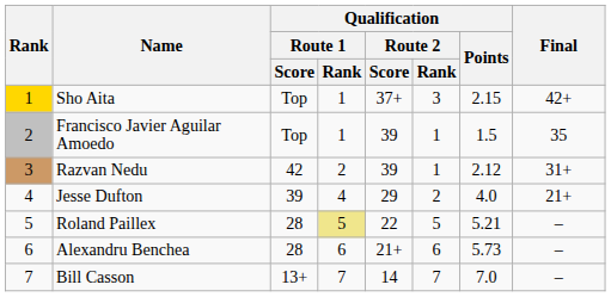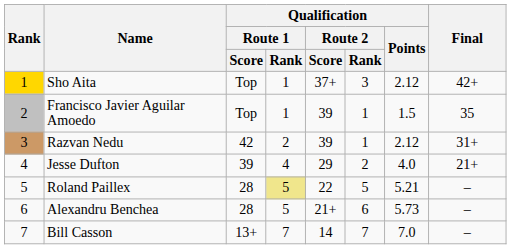 <table class="wikitable sortable mw-collapsible" style="text-align:center">
 <tr>
 <th rowspan="3">Rank</th>
 <th rowspan="3" width="200">Name</th>
 <th colspan="5" rowspan="1">Qualification</th>
 <th rowspan="3" width="80">Final</th>
 </tr>
 <tr>
 <th colspan="2">Route 1</th>
 <th colspan="2">Route 2</th>
 <th rowspan="2">Points</th>
 </tr>
 <tr>
 <th colspan="1" rowspan="1">Score</th>
 <th colspan="1" rowspan="1">Rank</th>
 <th colspan="1" rowspan="1">Score</th>
 <th colspan="1" rowspan="1">Rank</th>
 </tr>
 <tr>
 <td align="center" style="background: gold">1</td>
 <td align="left"> Sho Aita</td>
 <td>Top</td>
 <td>1</td>
 <td>37+</td>
 <td>3</td>
-<td>2.15</td>
+<td>2.12</td>
 <td>42+</td>
 </tr>
 <tr>
 <td align="center" style="background: silver">2</td>
 <td align="left"> Francisco Javier Aguilar Amoedo</td>
 <td>Top</td>
 <td>1</td>
 <td>39</td>
 <td>1</td>
 <td>1.5</td>
 <td>35</td>
 </tr>
 <tr>
 <td align="center" style="background: #cc9966">3</td>
 <td align="left"> Razvan Nedu</td>
 <td>42</td>
 <td>2</td>
 <td>39</td>
 <td>1</td>
 <td>2.12</td>
 <td>31+</td>
 </tr>
 <tr>
 <td align="center">4</td>
 <td align="left"> Jesse Dufton</td>
 <td>39</td>
 <td>4</td>
 <td>29</td>
 <td>2</td>
 <td>4.0</td>
 <td>21+</td>
 </tr>
 <tr>
 <td align="center">5</td>
 <td align="left"> Roland Paillex</td>
 <td>28</td>
 <td style="background: khaki;">5</td>
 <td>22</td>
 <td>5</td>
 <td>5.21</td>
 <td>–</td>
 </tr>
 <tr>
 <td align="center">6</td>
 <td align="left"> Alexandru Benchea</td>
 <td>28</td>
-<td>6</td>
+<td>5</td>
 <td>21+</td>
 <td>6</td>
 <td>5.73</td>
 <td>–</td>
 </tr>
 <tr>
 <td align="center">7</td>
 <td align="left"> Bill Casson</td>
 <td>13+</td>
 <td>7</td>
 <td>14</td>
 <td>7</td>
 <td>7.0</td>
 <td>–</td>
 </tr>
 </table>
